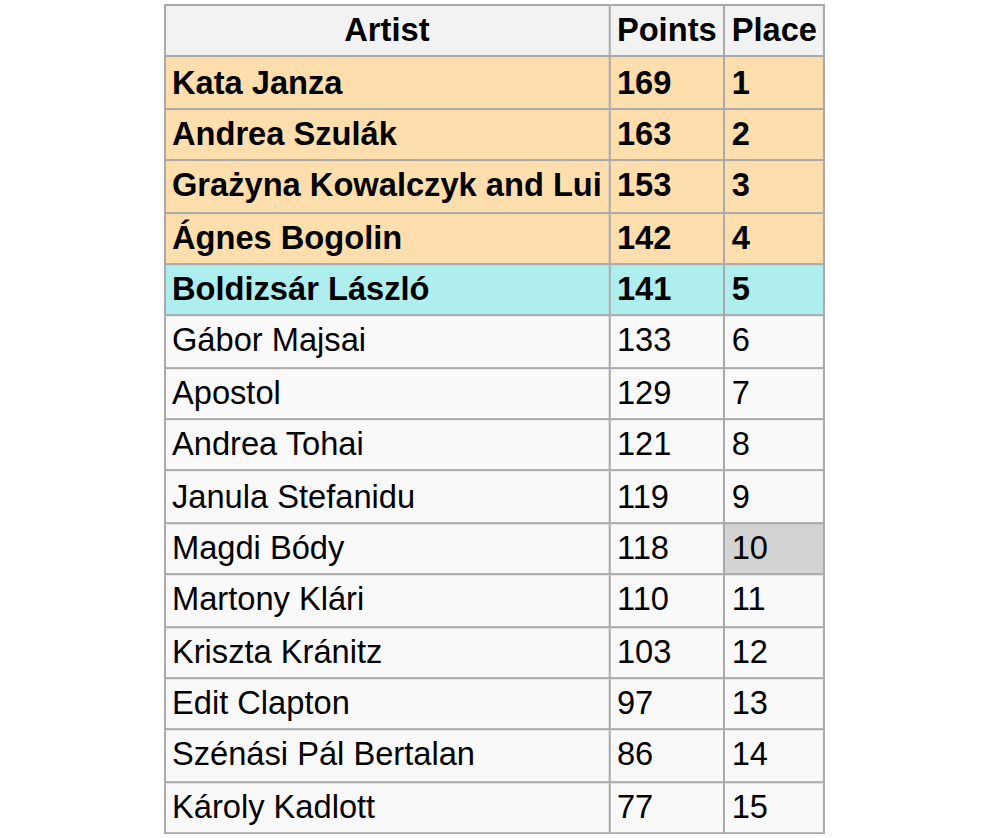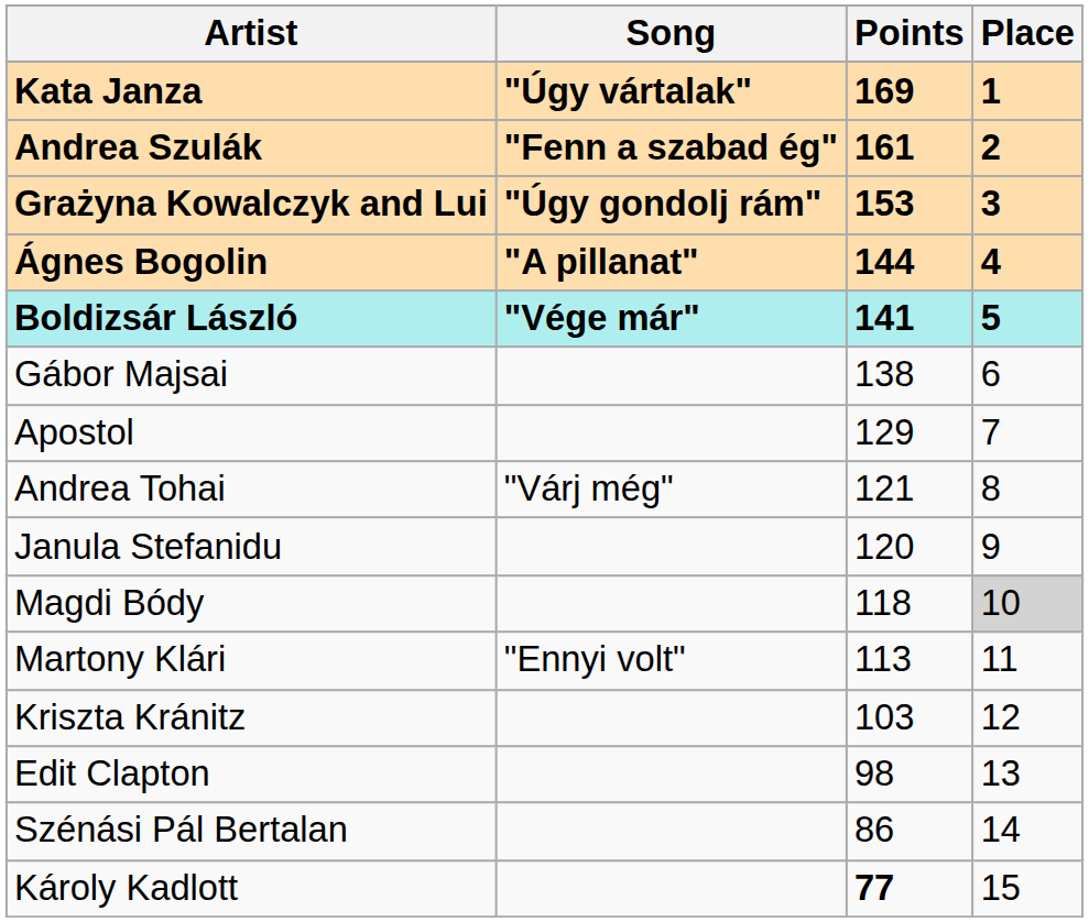 <table class="sortable wikitable" style="margin: 1em auto 1em auto; text-align:left">
 <tr>
 <th>Artist</th>
+<th>Song</th>
 <th>Points</th>
 <th>Place</th>
 </tr>
 <tr style="background:navajowhite;">
 <td align="left"><strong>Kata Janza</strong></td>
+<td align="left"><strong>"Úgy vártalak"</strong></td>
 <td><strong>169</strong></td>
 <td><strong>1</strong></td>
 </tr>
 <tr style="background:navajowhite;">
 <td align="left"><strong>Andrea Szulák</strong></td>
-<td><strong>163</strong></td>
+<td align="left"><strong>"Fenn a szabad ég"</strong></td>
+<td><strong>161</strong></td>
 <td><strong>2</strong></td>
 </tr>
 <tr style="background:navajowhite;">
 <td><strong>Grażyna Kowalczyk and Lui</strong></td>
+<td><strong>"Úgy gondolj rám"</strong></td>
 <td><strong>153</strong></td>
 <td><strong>3</strong></td>
 </tr>
 <tr style="background:navajowhite;">
 <td><strong>Ágnes Bogolin</strong></td>
-<td><strong>142</strong></td>
+<td><strong>"A pillanat"</strong></td>
+<td><strong>144</strong></td>
 <td><strong>4</strong></td>
 </tr>
 <tr style="background:paleturquoise;">
 <td><strong>Boldizsár László</strong></td>
+<td><strong>"Vége már"</strong></td>
 <td><strong>141</strong></td>
 <td><strong>5</strong></td>
 </tr>
 <tr>
 <td>Gábor Majsai</td>
-<td>133</td>
+<td></td>
+<td>138</td>
 <td>6</td>
 </tr>
 <tr>
 <td>Apostol</td>
+<td></td>
 <td>129</td>
 <td>7</td>
 </tr>
 <tr>
 <td>Andrea Tohai</td>
+<td>"Várj még"</td>
 <td>121</td>
 <td>8</td>
 </tr>
 <tr>
 <td>Janula Stefanidu</td>
-<td>119</td>
+<td></td>
+<td>120</td>
 <td>9</td>
 </tr>
 <tr>
 <td>Magdi Bódy</td>
+<td></td>
 <td>118</td>
 <td style="background: lightgrey;">10</td>
 </tr>
 <tr>
 <td>Martony Klári</td>
-<td>110</td>
+<td>"Ennyi volt"</td>
+<td>113</td>
 <td>11</td>
 </tr>
 <tr>
 <td>Kriszta Kránitz</td>
+<td></td>
 <td>103</td>
 <td>12</td>
 </tr>
 <tr>
 <td>Edit Clapton</td>
-<td>97</td>
+<td></td>
+<td>98</td>
 <td>13</td>
 </tr>
 <tr>
 <td>Szénási Pál Bertalan</td>
+<td></td>
 <td>86</td>
 <td>14</td>
 </tr>
 <tr>
 <td>Károly Kadlott</td>
-<td>77</td>
+<td></td>
+<td><strong>77</strong></td>
 <td>15</td>
 </tr>
 </table>
